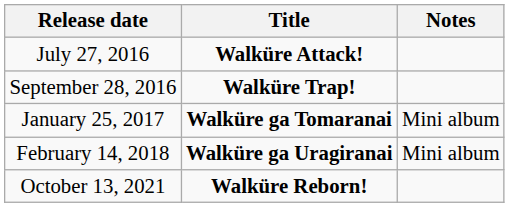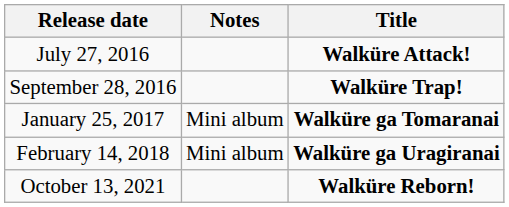 <table class="wikitable" style="text-align: center;">
 <tr>
 <th>Release date</th>
+<th>Notes</th>
 <th>Title</th>
-<th>Notes</th>
 </tr>
 <tr>
 <td>July 27, 2016</td>
+<td></td>
 <td><strong>Walküre Attack!</strong></td>
-<td></td>
 </tr>
 <tr>
 <td>September 28, 2016</td>
+<td></td>
 <td><strong>Walküre Trap!</strong></td>
-<td></td>
 </tr>
 <tr>
 <td>January 25, 2017</td>
+<td>Mini album</td>
 <td><strong>Walküre ga Tomaranai</strong></td>
-<td>Mini album</td>
 </tr>
 <tr>
 <td>February 14, 2018</td>
+<td>Mini album</td>
 <td><strong>Walküre ga Uragiranai</strong></td>
-<td>Mini album</td>
 </tr>
 <tr>
 <td>October 13, 2021</td>
+<td></td>
 <td><strong>Walküre Reborn!</strong></td>
-<td></td>
 </tr>
 </table>
